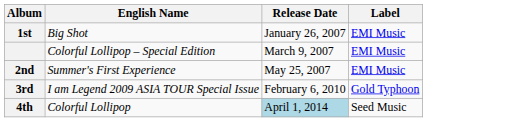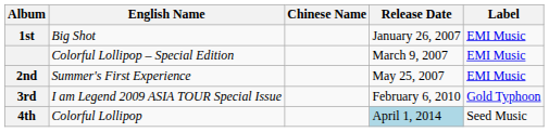 <table class="wikitable">
 <tr>
 <th>Album</th>
 <th>English Name</th>
+<th>Chinese Name</th>
 <th>Release Date</th>
 <th>Label</th>
 </tr>
 <tr>
 <th>1st</th>
 <td><em>Big Shot</em></td>
+<td></td>
 <td>January 26, 2007</td>
 <td><a href='#'>EMI Music</a></td>
 </tr>
 <tr>
 <th></th>
 <td><em>Colorful Lollipop – Special Edition</em></td>
+<td></td>
 <td>March 9, 2007</td>
 <td><a href='#'>EMI Music</a></td>
 </tr>
 <tr>
 <th>2nd</th>
 <td><em>Summer's First Experience</em></td>
+<td></td>
 <td>May 25, 2007</td>
 <td><a href='#'>EMI Music</a></td>
 </tr>
 <tr>
 <th>3rd</th>
 <td><em>I am Legend 2009 ASIA TOUR Special Issue</em></td>
+<td></td>
 <td>February 6, 2010</td>
 <td><a href='#'>Gold Typhoon</a></td>
 </tr>
 <tr>
 <th>4th</th>
 <td><em>Colorful Lollipop</em></td>
+<td></td>
 <td style="background: lightblue;">April 1, 2014</td>
 <td>Seed Music</td>
 </tr>
 </table>
